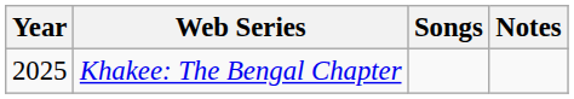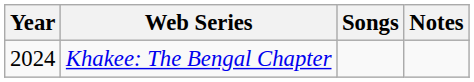 <table class="wikitable sortable">
 <tr>
 <th>Year</th>
 <th>Web Series</th>
 <th>Songs</th>
 <th>Notes</th>
 </tr>
 <tr>
-<td>2025</td>
+<td>2024</td>
 <td><em><a href='#'>Khakee: The Bengal Chapter</a></em></td>
 <td></td>
 <td></td>
 </tr>
 </table>
